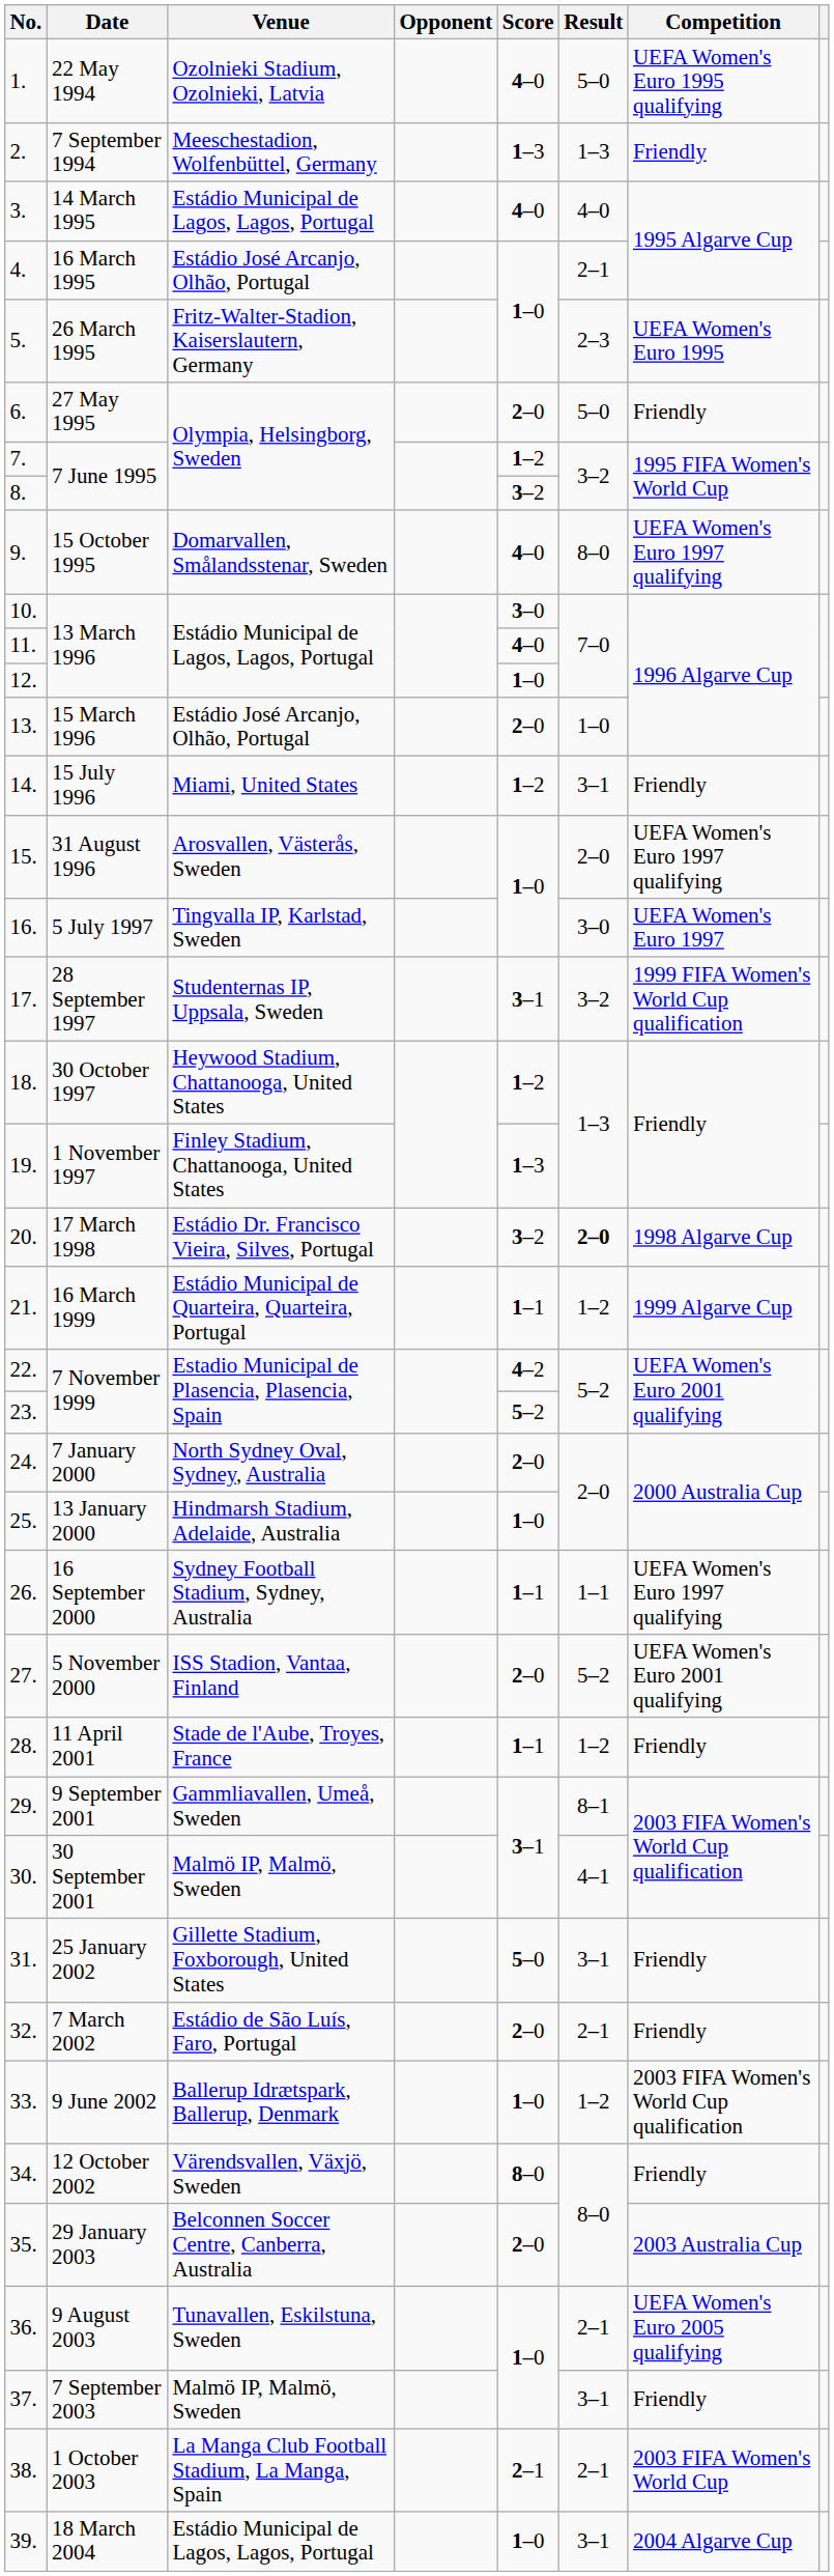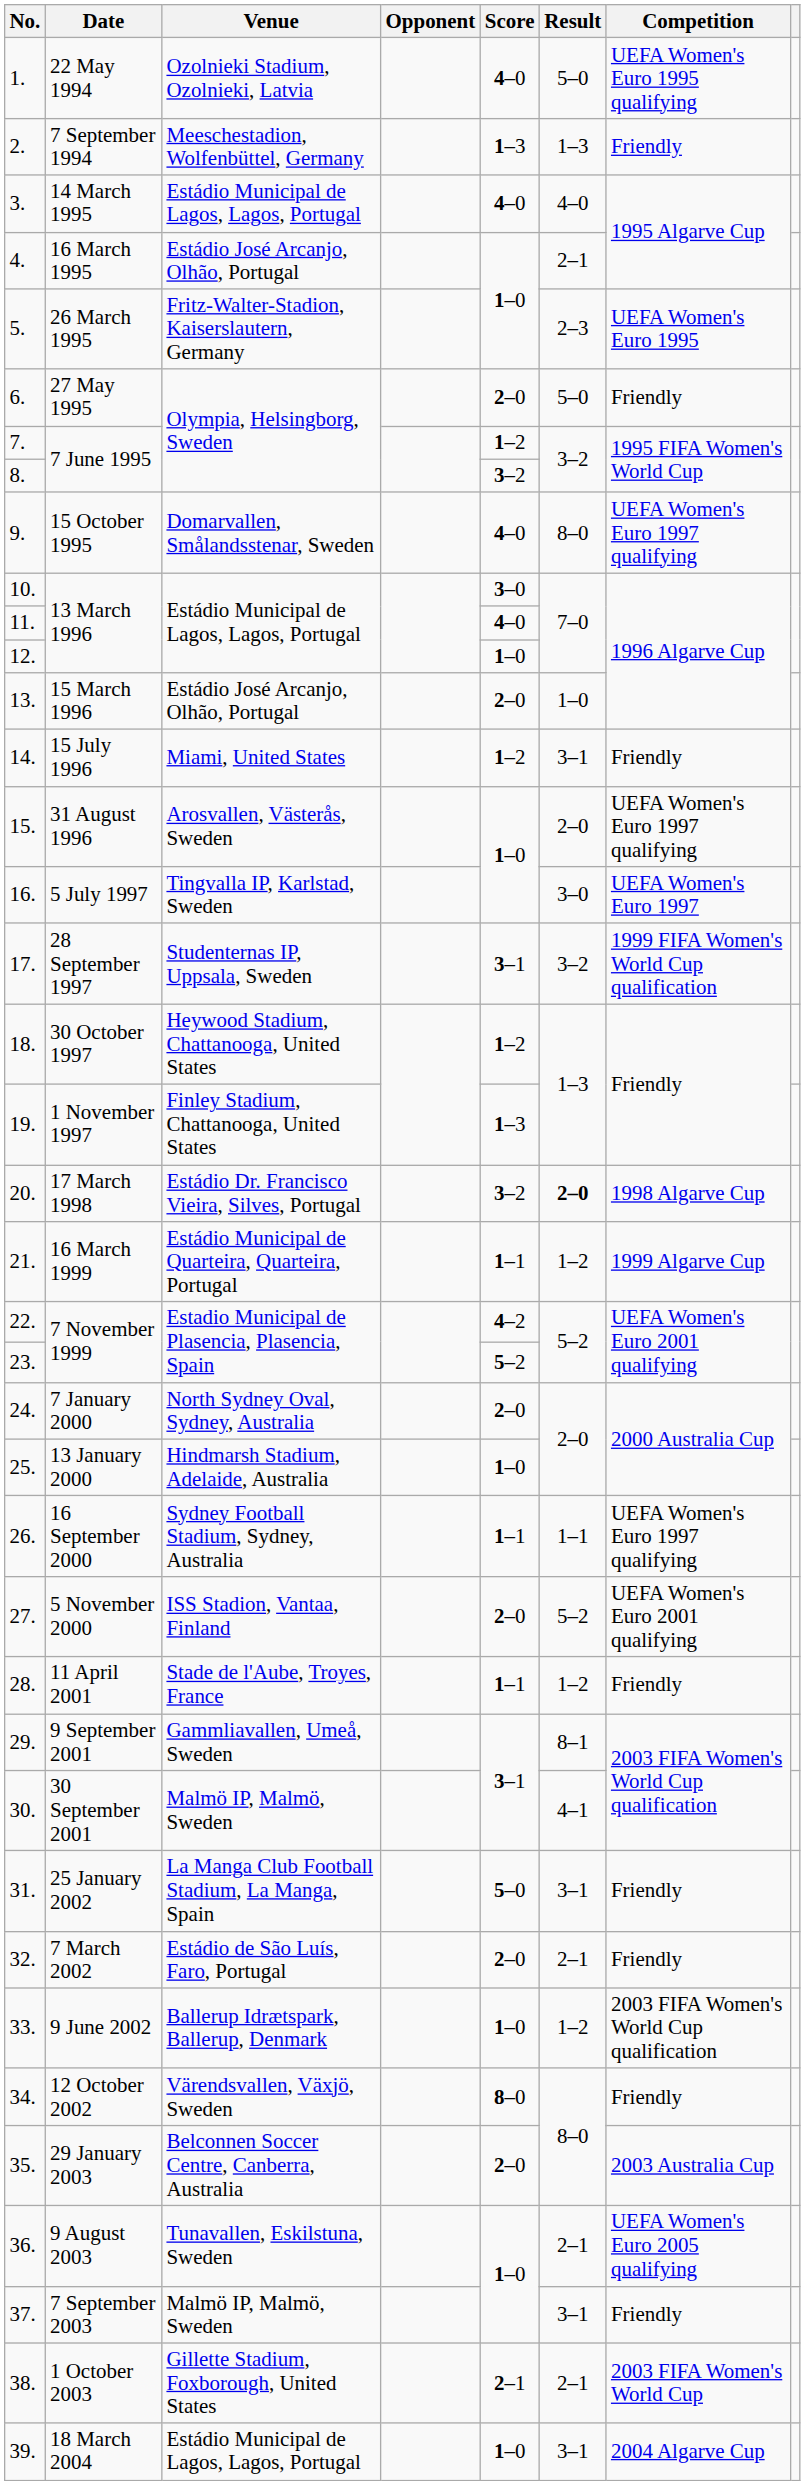 <table class="wikitable">
 <tr>
 <th>No.</th>
 <th>Date</th>
 <th>Venue</th>
 <th>Opponent</th>
 <th>Score</th>
 <th>Result</th>
 <th>Competition</th>
 <th></th>
 </tr>
 <tr>
 <td>1.</td>
 <td>22 May 1994</td>
 <td><a href='#'>Ozolnieki Stadium</a>, <a href='#'>Ozolnieki</a>, <a href='#'>Latvia</a></td>
 <td></td>
 <td align=center><strong>4</strong>–0</td>
 <td align=center>5–0</td>
 <td><a href='#'>UEFA Women's Euro 1995 qualifying</a></td>
 <td></td>
 </tr>
 <tr>
 <td>2.</td>
 <td>7 September 1994</td>
 <td><a href='#'>Meeschestadion</a>, <a href='#'>Wolfenbüttel</a>, <a href='#'>Germany</a></td>
 <td></td>
 <td align=center><strong>1</strong>–3</td>
 <td align=center>1–3</td>
 <td><a href='#'>Friendly</a></td>
 <td></td>
 </tr>
 <tr>
 <td>3.</td>
 <td>14 March 1995</td>
 <td><a href='#'>Estádio Municipal de Lagos</a>, <a href='#'>Lagos</a>, <a href='#'>Portugal</a></td>
 <td></td>
 <td align=center><strong>4</strong>–0</td>
 <td align=center>4–0</td>
 <td rowspan=2><a href='#'>1995 Algarve Cup</a></td>
 <td></td>
 </tr>
 <tr>
 <td>4.</td>
 <td>16 March 1995</td>
 <td><a href='#'>Estádio José Arcanjo</a>, <a href='#'>Olhão</a>, Portugal</td>
 <td></td>
 <td rowspan=2 align=center><strong>1</strong>–0</td>
 <td align=center>2–1</td>
 <td></td>
 </tr>
 <tr>
 <td>5.</td>
 <td>26 March 1995</td>
 <td><a href='#'>Fritz-Walter-Stadion</a>, <a href='#'>Kaiserslautern</a>, Germany</td>
 <td></td>
 <td align=center>2–3</td>
 <td><a href='#'>UEFA Women's Euro 1995</a></td>
 <td></td>
 </tr>
 <tr>
 <td>6.</td>
 <td>27 May 1995</td>
 <td rowspan=3><a href='#'>Olympia</a>, <a href='#'>Helsingborg</a>, <a href='#'>Sweden</a></td>
 <td></td>
 <td align=center><strong>2</strong>–0</td>
 <td align=center>5–0</td>
 <td>Friendly</td>
 <td></td>
 </tr>
 <tr>
 <td>7.</td>
 <td rowspan=2>7 June 1995</td>
 <td rowspan=2></td>
 <td align=center><strong>1</strong>–2</td>
 <td rowspan=2 align=center>3–2</td>
 <td rowspan=2><a href='#'>1995 FIFA Women's World Cup</a></td>
 <td rowspan=2></td>
 </tr>
 <tr>
 <td>8.</td>
 <td align=center><strong>3</strong>–2</td>
 </tr>
 <tr>
 <td>9.</td>
 <td>15 October 1995</td>
 <td><a href='#'>Domarvallen</a>, <a href='#'>Smålandsstenar</a>, Sweden</td>
 <td></td>
 <td align=center><strong>4</strong>–0</td>
 <td align=center>8–0</td>
 <td><a href='#'>UEFA Women's Euro 1997 qualifying</a></td>
 <td></td>
 </tr>
 <tr>
 <td>10.</td>
 <td rowspan=3>13 March 1996</td>
 <td rowspan=3>Estádio Municipal de Lagos, Lagos, Portugal</td>
 <td rowspan=3></td>
 <td align=center><strong>3</strong>–0</td>
 <td rowspan=3 align=center>7–0</td>
 <td rowspan=4><a href='#'>1996 Algarve Cup</a></td>
 <td rowspan=3></td>
 </tr>
 <tr>
 <td>11.</td>
 <td align=center><strong>4</strong>–0</td>
 </tr>
 <tr>
 <td>12.</td>
 <td align=center><strong>1</strong>–0</td>
 </tr>
 <tr>
 <td>13.</td>
 <td>15 March 1996</td>
 <td>Estádio José Arcanjo, Olhão, Portugal</td>
 <td></td>
 <td align=center><strong>2</strong>–0</td>
 <td align=center>1–0</td>
 <td></td>
 </tr>
 <tr>
 <td>14.</td>
 <td>15 July 1996</td>
 <td><a href='#'>Miami</a>, <a href='#'>United States</a></td>
 <td></td>
 <td align=center><strong>1</strong>–2</td>
 <td align=center>3–1</td>
 <td>Friendly</td>
 <td></td>
 </tr>
 <tr>
 <td>15.</td>
 <td>31 August 1996</td>
 <td><a href='#'>Arosvallen</a>, <a href='#'>Västerås</a>, Sweden</td>
 <td></td>
 <td rowspan=2 align=center><strong>1</strong>–0</td>
 <td align=center>2–0</td>
 <td>UEFA Women's Euro 1997 qualifying</td>
 <td></td>
 </tr>
 <tr>
 <td>16.</td>
 <td>5 July 1997</td>
 <td><a href='#'>Tingvalla IP</a>, <a href='#'>Karlstad</a>, Sweden</td>
 <td></td>
 <td align=center>3–0</td>
 <td><a href='#'>UEFA Women's Euro 1997</a></td>
 <td></td>
 </tr>
 <tr>
 <td>17.</td>
 <td>28 September 1997</td>
 <td><a href='#'>Studenternas IP</a>, <a href='#'>Uppsala</a>, Sweden</td>
 <td></td>
 <td align=center><strong>3</strong>–1</td>
 <td align=center>3–2</td>
 <td><a href='#'>1999 FIFA Women's World Cup qualification</a></td>
 <td></td>
 </tr>
 <tr>
 <td>18.</td>
 <td>30 October 1997</td>
 <td><a href='#'>Heywood Stadium</a>, <a href='#'>Chattanooga</a>, United States</td>
 <td rowspan=2></td>
 <td align=center><strong>1</strong>–2</td>
 <td rowspan=2 align=center>1–3</td>
 <td rowspan=2>Friendly</td>
 <td></td>
 </tr>
 <tr>
 <td>19.</td>
 <td>1 November 1997</td>
 <td><a href='#'>Finley Stadium</a>, Chattanooga, United States</td>
 <td align=center><strong>1</strong>–3</td>
 <td></td>
 </tr>
 <tr>
 <td>20.</td>
 <td>17 March 1998</td>
 <td><a href='#'>Estádio Dr. Francisco Vieira</a>, <a href='#'>Silves</a>, Portugal</td>
 <td></td>
 <td align=center><strong>3</strong>–2</td>
 <td align=center><strong>2–0</strong></td>
 <td><a href='#'>1998 Algarve Cup</a></td>
 <td></td>
 </tr>
 <tr>
 <td>21.</td>
 <td>16 March 1999</td>
 <td><a href='#'>Estádio Municipal de Quarteira</a>, <a href='#'>Quarteira</a>, Portugal</td>
 <td></td>
 <td align=center><strong>1</strong>–1</td>
 <td align=center>1–2</td>
 <td><a href='#'>1999 Algarve Cup</a></td>
 <td></td>
 </tr>
 <tr>
 <td>22.</td>
 <td rowspan=2>7 November 1999</td>
 <td rowspan=2><a href='#'>Estadio Municipal de Plasencia</a>, <a href='#'>Plasencia</a>, <a href='#'>Spain</a></td>
 <td rowspan=2></td>
 <td align=center><strong>4</strong>–2</td>
 <td rowspan=2 align=center>5–2</td>
 <td rowspan=2><a href='#'>UEFA Women's Euro 2001 qualifying</a></td>
 <td rowspan=2></td>
 </tr>
 <tr>
 <td>23.</td>
 <td align=center><strong>5</strong>–2</td>
 </tr>
 <tr>
 <td>24.</td>
 <td>7 January 2000</td>
 <td><a href='#'>North Sydney Oval</a>, <a href='#'>Sydney</a>, <a href='#'>Australia</a></td>
 <td></td>
 <td align=center><strong>2</strong>–0</td>
 <td rowspan=2 align=center>2–0</td>
 <td rowspan=2><a href='#'>2000 Australia Cup</a></td>
 <td></td>
 </tr>
 <tr>
 <td>25.</td>
 <td>13 January 2000</td>
 <td><a href='#'>Hindmarsh Stadium</a>, <a href='#'>Adelaide</a>, Australia</td>
 <td></td>
 <td align=center><strong>1</strong>–0</td>
 <td></td>
 </tr>
 <tr>
 <td>26.</td>
 <td>16 September 2000</td>
 <td><a href='#'>Sydney Football Stadium</a>, Sydney, Australia</td>
 <td></td>
 <td align=center><strong>1</strong>–1</td>
 <td align=center>1–1</td>
 <td>UEFA Women's Euro 1997 qualifying</td>
 <td></td>
 </tr>
 <tr>
 <td>27.</td>
 <td>5 November 2000</td>
 <td><a href='#'>ISS Stadion</a>, <a href='#'>Vantaa</a>, <a href='#'>Finland</a></td>
 <td></td>
 <td align=center><strong>2</strong>–0</td>
 <td align=center>5–2</td>
 <td>UEFA Women's Euro 2001 qualifying</td>
 <td></td>
 </tr>
 <tr>
 <td>28.</td>
 <td>11 April 2001</td>
 <td><a href='#'>Stade de l'Aube</a>, <a href='#'>Troyes</a>, <a href='#'>France</a></td>
 <td></td>
 <td align=center><strong>1</strong>–1</td>
 <td align=center>1–2</td>
 <td>Friendly</td>
 <td></td>
 </tr>
 <tr>
 <td>29.</td>
 <td>9 September 2001</td>
 <td><a href='#'>Gammliavallen</a>, <a href='#'>Umeå</a>, Sweden</td>
 <td></td>
 <td rowspan=2 align=center><strong>3</strong>–1</td>
 <td align=center>8–1</td>
 <td rowspan=2><a href='#'>2003 FIFA Women's World Cup qualification</a></td>
 <td></td>
 </tr>
 <tr>
 <td>30.</td>
 <td>30 September 2001</td>
 <td><a href='#'>Malmö IP</a>, <a href='#'>Malmö</a>, Sweden</td>
 <td></td>
 <td align=center>4–1</td>
 <td></td>
 </tr>
 <tr>
 <td>31.</td>
 <td>25 January 2002</td>
-<td><a href='#'>Gillette Stadium</a>, <a href='#'>Foxborough</a>, United States</td>
+<td><a href='#'>La Manga Club Football Stadium</a>, <a href='#'>La Manga</a>, Spain</td>
 <td></td>
 <td align=center><strong>5</strong>–0</td>
 <td align=center>3–1</td>
 <td>Friendly</td>
 <td></td>
 </tr>
 <tr>
 <td>32.</td>
 <td>7 March 2002</td>
 <td><a href='#'>Estádio de São Luís</a>, <a href='#'>Faro</a>, Portugal</td>
 <td></td>
 <td align=center><strong>2</strong>–0</td>
 <td align=center>2–1</td>
 <td>Friendly</td>
 <td></td>
 </tr>
 <tr>
 <td>33.</td>
 <td>9 June 2002</td>
 <td><a href='#'>Ballerup Idrætspark</a>, <a href='#'>Ballerup</a>, <a href='#'>Denmark</a></td>
 <td></td>
 <td align=center><strong>1</strong>–0</td>
 <td align=center>1–2</td>
 <td>2003 FIFA Women's World Cup qualification</td>
 <td></td>
 </tr>
 <tr>
 <td>34.</td>
 <td>12 October 2002</td>
 <td><a href='#'>Värendsvallen</a>, <a href='#'>Växjö</a>, Sweden</td>
 <td></td>
 <td align=center><strong>8</strong>–0</td>
 <td rowspan=2 align=center>8–0</td>
 <td>Friendly</td>
 <td></td>
 </tr>
 <tr>
 <td>35.</td>
 <td>29 January 2003</td>
 <td><a href='#'>Belconnen Soccer Centre</a>, <a href='#'>Canberra</a>, Australia</td>
 <td></td>
 <td align=center><strong>2</strong>–0</td>
 <td><a href='#'>2003 Australia Cup</a></td>
 <td></td>
 </tr>
 <tr>
 <td>36.</td>
 <td>9 August 2003</td>
 <td><a href='#'>Tunavallen</a>, <a href='#'>Eskilstuna</a>, Sweden</td>
 <td></td>
 <td rowspan=2 align=center><strong>1</strong>–0</td>
 <td align=center>2–1</td>
 <td><a href='#'>UEFA Women's Euro 2005 qualifying</a></td>
 <td></td>
 </tr>
 <tr>
 <td>37.</td>
 <td>7 September 2003</td>
 <td>Malmö IP, Malmö, Sweden</td>
 <td></td>
 <td align=center>3–1</td>
 <td>Friendly</td>
 <td></td>
 </tr>
 <tr>
 <td>38.</td>
 <td>1 October 2003</td>
-<td><a href='#'>La Manga Club Football Stadium</a>, <a href='#'>La Manga</a>, Spain</td>
+<td><a href='#'>Gillette Stadium</a>, <a href='#'>Foxborough</a>, United States</td>
 <td></td>
 <td align=center><strong>2</strong>–1</td>
 <td align=center>2–1</td>
 <td><a href='#'>2003 FIFA Women's World Cup</a></td>
 <td></td>
 </tr>
 <tr>
 <td>39.</td>
 <td>18 March 2004</td>
 <td>Estádio Municipal de Lagos, Lagos, Portugal</td>
 <td></td>
 <td align=center><strong>1</strong>–0</td>
 <td align=center>3–1</td>
 <td><a href='#'>2004 Algarve Cup</a></td>
 <td></td>
 </tr>
 </table>
